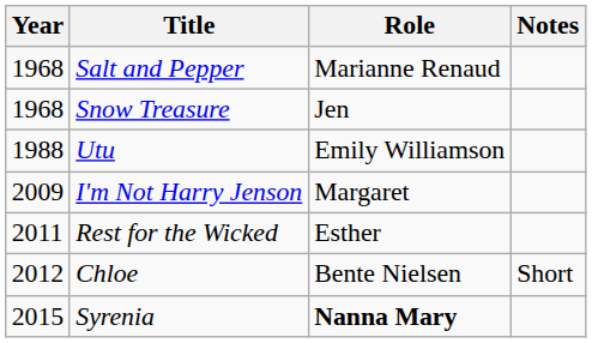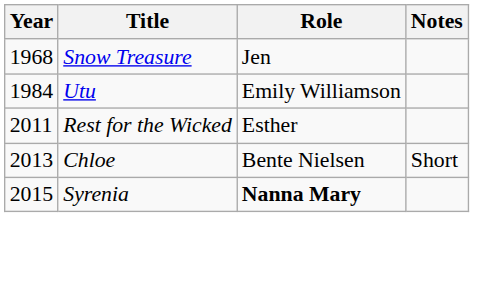 <table class="wikitable sortable">
 <tr>
 <th>Year</th>
 <th>Title</th>
 <th>Role</th>
 <th class="unsortable">Notes</th>
 </tr>
 <tr>
 <td>1968</td>
-<td><em><a href='#'>Salt and Pepper</a></em></td>
-<td>Marianne Renaud</td>
-<td></td>
-</tr>
-<tr>
-<td>1968</td>
 <td><em><a href='#'>Snow Treasure</a></em></td>
 <td>Jen</td>
 <td></td>
 </tr>
 <tr>
-<td>1988</td>
+<td>1984</td>
 <td><em><a href='#'>Utu</a></em></td>
 <td>Emily Williamson</td>
-<td></td>
-</tr>
-<tr>
-<td>2009</td>
-<td><em><a href='#'>I'm Not Harry Jenson</a></em></td>
-<td>Margaret</td>
 <td></td>
 </tr>
 <tr>
 <td>2011</td>
 <td><em>Rest for the Wicked</em></td>
 <td>Esther</td>
 <td></td>
 </tr>
 <tr>
-<td>2012</td>
+<td>2013</td>
 <td><em>Chloe</em></td>
 <td>Bente Nielsen</td>
 <td>Short</td>
 </tr>
 <tr>
 <td>2015</td>
 <td><em>Syrenia</em></td>
 <td><strong>Nanna Mary</strong></td>
 <td></td>
 </tr>
 </table>
